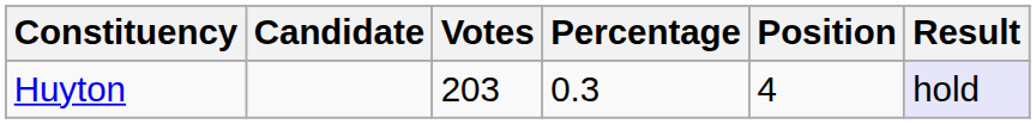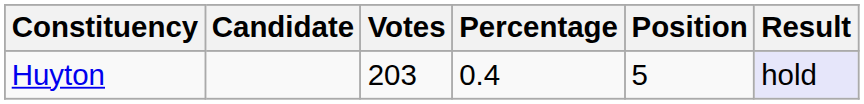 <table class="wikitable sortable">
 <tr>
 <th>Constituency</th>
 <th>Candidate</th>
 <th>Votes</th>
 <th>Percentage</th>
 <th>Position</th>
 <th colspan=2>Result</th>
 </tr>
 <tr>
 <td><a href='#'>Huyton</a></td>
 <td></td>
 <td>203</td>
-<td>0.3</td>
-<td>4</td>
+<td>0.4</td>
+<td>5</td>
 <td style="background: lavender;"> hold</td>
 </tr>
 </table>
